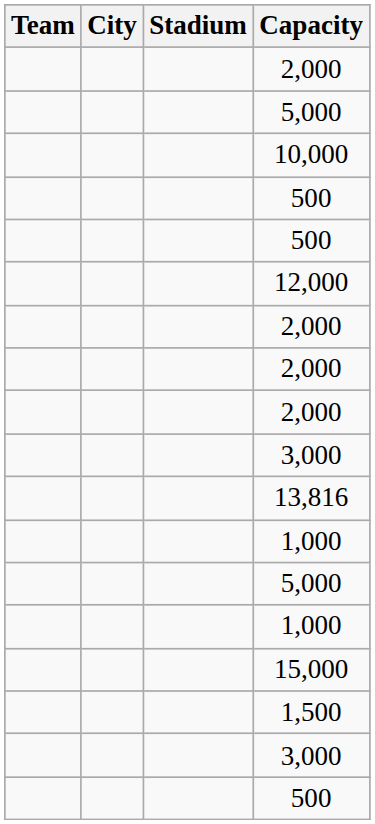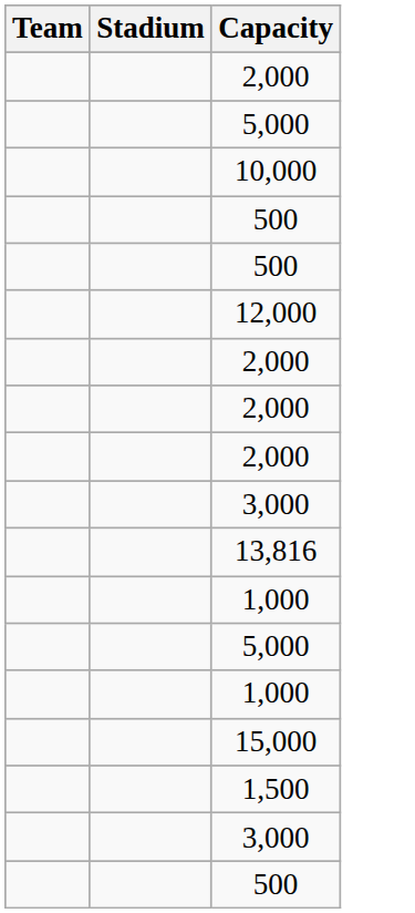 <table class="wikitable sortable">
 <tr>
 <th>Team</th>
-<th>City</th>
 <th>Stadium</th>
 <th>Capacity</th>
 </tr>
 <tr>
-<td></td>
 <td></td>
 <td></td>
 <td style="text-align:center;">2,000</td>
 </tr>
 <tr>
 <td></td>
 <td></td>
-<td></td>
 <td style="text-align:center;">5,000</td>
 </tr>
 <tr>
-<td></td>
 <td></td>
 <td></td>
 <td style="text-align:center;">10,000</td>
 </tr>
 <tr>
 <td></td>
 <td></td>
-<td></td>
 <td style="text-align:center;">500</td>
 </tr>
 <tr>
-<td></td>
 <td></td>
 <td></td>
 <td style="text-align:center;">500</td>
 </tr>
 <tr>
 <td></td>
 <td></td>
-<td></td>
 <td style="text-align:center;">12,000</td>
 </tr>
 <tr>
-<td></td>
 <td></td>
 <td></td>
 <td style="text-align:center;">2,000</td>
 </tr>
 <tr>
 <td></td>
 <td></td>
-<td></td>
 <td style="text-align:center;">2,000</td>
 </tr>
 <tr>
-<td></td>
 <td></td>
 <td></td>
 <td style="text-align:center;">2,000</td>
 </tr>
 <tr>
 <td></td>
 <td></td>
-<td></td>
 <td style="text-align:center;">3,000</td>
 </tr>
 <tr>
-<td></td>
 <td></td>
 <td></td>
 <td style="text-align:center;">13,816</td>
 </tr>
 <tr>
 <td></td>
 <td></td>
-<td></td>
 <td style="text-align:center;">1,000</td>
 </tr>
 <tr>
-<td></td>
 <td></td>
 <td></td>
 <td style="text-align:center;">5,000</td>
 </tr>
 <tr>
 <td></td>
 <td></td>
-<td></td>
 <td style="text-align:center;">1,000</td>
 </tr>
 <tr>
-<td></td>
 <td></td>
 <td></td>
 <td style="text-align:center;">15,000</td>
 </tr>
 <tr>
 <td></td>
 <td></td>
-<td></td>
 <td style="text-align:center;">1,500</td>
 </tr>
 <tr>
-<td></td>
 <td></td>
 <td></td>
 <td style="text-align:center;">3,000</td>
 </tr>
 <tr>
 <td></td>
 <td></td>
-<td></td>
 <td style="text-align:center;">500</td>
 </tr>
 </table>
